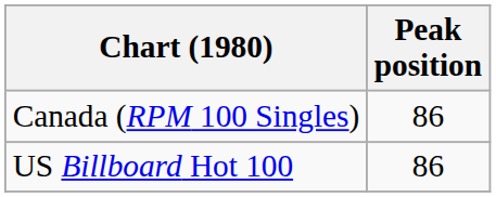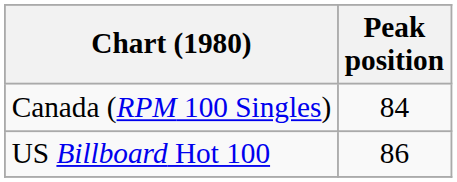 <table class=wikitable>
 <tr>
 <th>Chart (1980)</th>
 <th>Peak<br>position</th>
 </tr>
 <tr>
 <td>Canada (<a href='#'><em>RPM</em> 100 Singles</a>)</td>
-<td align="center">86</td>
+<td align="center">84</td>
 </tr>
 <tr>
 <td>US <a href='#'><em>Billboard</em> Hot 100</a></td>
 <td align="center">86</td>
 </tr>
 </table>
